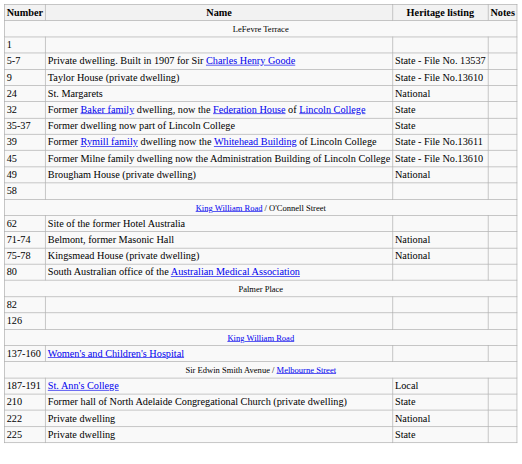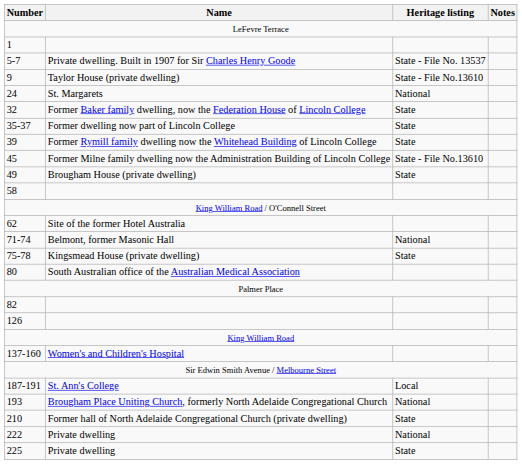 <table class="wikitable">
 <tr>
 <th>Number</th>
 <th>Name</th>
 <th>Heritage listing</th>
 <th>Notes</th>
 </tr>
 <tr>
 <td colspan="4" align="center"><small>LeFevre Terrace</small></td>
 </tr>
 <tr>
 <td>1</td>
 <td></td>
 <td></td>
 <td></td>
 </tr>
 <tr>
 <td>5-7</td>
 <td>Private dwelling. Built in 1907 for Sir <a href='#'>Charles Henry Goode</a></td>
 <td>State - File No. 13537</td>
 <td></td>
 </tr>
 <tr>
 <td>9</td>
 <td>Taylor House (private dwelling)</td>
 <td>State - File No.13610</td>
 <td></td>
 </tr>
 <tr>
 <td>24</td>
 <td>St. Margarets</td>
 <td>National</td>
 <td></td>
 </tr>
 <tr>
 <td>32</td>
 <td>Former <a href='#'>Baker family</a> dwelling, now the <a href='#'>Federation House</a> of <a href='#'>Lincoln College</a></td>
 <td>State</td>
 <td></td>
 </tr>
 <tr>
 <td>35-37</td>
 <td>Former dwelling now part of Lincoln College</td>
 <td>State</td>
 <td></td>
 </tr>
 <tr>
 <td>39</td>
 <td>Former <a href='#'>Rymill family</a> dwelling now the <a href='#'>Whitehead Building</a> of Lincoln College</td>
-<td>State - File No.13611</td>
+<td>State</td>
 <td></td>
 </tr>
 <tr>
 <td>45</td>
 <td>Former Milne family dwelling now the Administration Building of Lincoln College</td>
 <td>State - File No.13610</td>
 <td></td>
 </tr>
 <tr>
 <td>49</td>
 <td>Brougham House (private dwelling)</td>
-<td>National</td>
+<td>State</td>
 <td></td>
 </tr>
 <tr>
 <td>58</td>
 <td></td>
 <td></td>
 <td></td>
 </tr>
 <tr>
 <td colspan="4" align="center"><small><a href='#'>King William Road</a> / O'Connell Street</small></td>
 </tr>
 <tr>
 <td>62</td>
 <td>Site of the former Hotel Australia</td>
 <td></td>
 <td></td>
 </tr>
 <tr>
 <td>71-74</td>
 <td>Belmont, former Masonic Hall </td>
 <td>National</td>
 <td></td>
 </tr>
 <tr>
 <td>75-78</td>
 <td>Kingsmead House (private dwelling)</td>
-<td>National</td>
+<td>State</td>
 <td></td>
 </tr>
 <tr>
 <td>80</td>
 <td>South Australian office of the <a href='#'>Australian Medical Association</a></td>
 <td></td>
 <td></td>
 </tr>
 <tr>
 <td colspan="4" align="center"><small>Palmer Place</small></td>
 </tr>
 <tr>
 <td>82</td>
 <td></td>
 <td></td>
 <td></td>
 </tr>
 <tr>
 <td>126</td>
 <td></td>
 <td></td>
 <td></td>
 </tr>
 <tr>
 <td colspan="4" align="center"><small><a href='#'>King William Road</a></small></td>
 </tr>
 <tr>
 <td>137-160</td>
 <td><a href='#'>Women's and Children's Hospital</a></td>
 <td></td>
 <td></td>
 </tr>
 <tr>
 <td colspan="4" align="center"><small>Sir Edwin Smith Avenue / <a href='#'>Melbourne Street</a></small></td>
 </tr>
 <tr>
 <td>187-191</td>
 <td><a href='#'>St. Ann's College</a></td>
 <td>Local</td>
 <td></td>
 </tr>
 <tr>
+<td>193</td>
+<td><a href='#'>Brougham Place Uniting Church</a>, formerly North Adelaide Congregational Church</td>
+<td>National</td>
+<td></td>
+</tr>
+<tr>
 <td>210</td>
 <td>Former hall of North Adelaide Congregational Church (private dwelling)</td>
 <td>State</td>
 <td></td>
 </tr>
 <tr>
 <td>222</td>
 <td>Private dwelling</td>
 <td>National</td>
 <td></td>
 </tr>
 <tr>
 <td>225</td>
 <td>Private dwelling</td>
 <td>State</td>
 <td></td>
 </tr>
 </table>
